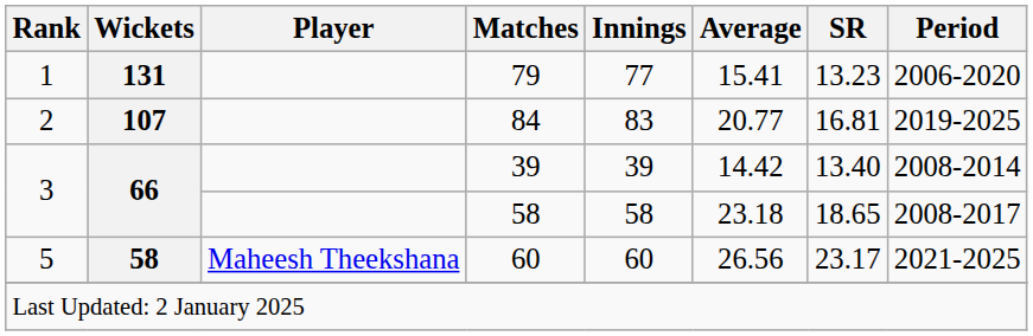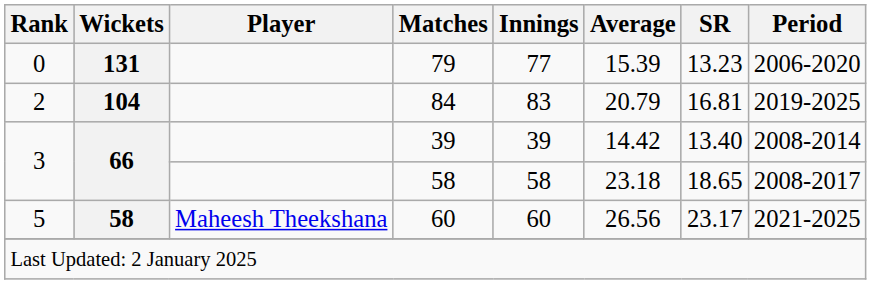 <table class="wikitable plainrowheaders sortable">
 <tr>
 <th scope=col>Rank</th>
 <th scope=col>Wickets</th>
 <th scope=col>Player</th>
 <th scope=col>Matches</th>
 <th scope=col>Innings</th>
 <th scope=col>Average</th>
 <th scope=col>SR</th>
 <th scope=col>Period</th>
 </tr>
 <tr>
-<td align="center">1</td>
+<td align="center">0</td>
 <th scope="row" style="text-align:center;"><strong>131</strong></th>
 <td></td>
 <td align="center">79</td>
 <td align="center">77</td>
-<td align="center">15.41</td>
+<td align="center">15.39</td>
 <td align="center">13.23</td>
 <td>2006-2020</td>
 </tr>
 <tr>
 <td align=center>2</td>
-<th scope=row style=text-align:center;><strong>107</strong></th>
+<th scope=row style=text-align:center;><strong>104</strong></th>
 <td></td>
 <td align=center>84</td>
 <td align=center>83</td>
-<td align=center>20.77</td>
+<td align=center>20.79</td>
 <td align=center>16.81</td>
 <td>2019-2025</td>
 </tr>
 <tr>
 <td rowspan="2" align="center">3</td>
 <th rowspan="2" scope="row" style="text-align:center;"><strong>66</strong></th>
 <td></td>
 <td align="center">39</td>
 <td align="center">39</td>
 <td align="center">14.42</td>
 <td align=center>13.40</td>
 <td>2008-2014</td>
 </tr>
 <tr>
 <td></td>
 <td align=center>58</td>
 <td align=center>58</td>
 <td align=center>23.18</td>
 <td align=center>18.65</td>
 <td>2008-2017</td>
 </tr>
 <tr>
 <td align=center>5</td>
 <th scope=row style=text-align:center;><strong>58</strong></th>
 <td><a href='#'>Maheesh Theekshana</a></td>
 <td align="center">60</td>
 <td align="center">60</td>
 <td align="center">26.56</td>
 <td align="center">23.17</td>
 <td>2021-2025</td>
 </tr>
 <tr>
 </tr>
 <tr class=sortbottom>
 <td colspan=8><small>Last Updated: 2 January 2025</small></td>
 </tr>
 </table>
